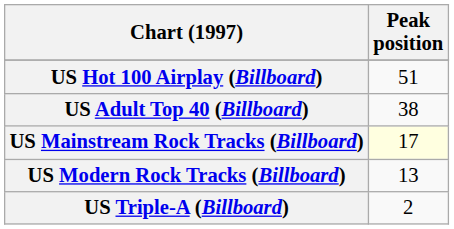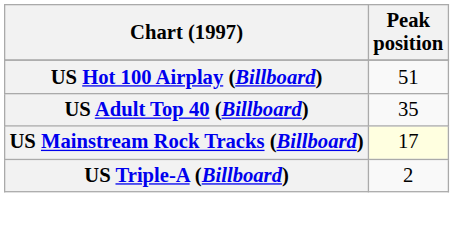 <table class="wikitable sortable plainrowheaders" style="text-align:center">
 <tr>
 <th>Chart (1997)</th>
 <th>Peak<br>position</th>
 </tr>
 <tr>
 </tr>
 <tr>
 </tr>
 <tr>
 <th scope="row">US <a href='#'>Hot 100 Airplay</a> (<em><a href='#'>Billboard</a></em>)</th>
 <td>51</td>
 </tr>
 <tr>
 <th scope="row">US <a href='#'>Adult Top 40</a> (<em><a href='#'>Billboard</a></em>)</th>
-<td>38</td>
+<td>35</td>
 </tr>
 <tr>
 <th scope="row">US <a href='#'>Mainstream Rock Tracks</a> (<em><a href='#'>Billboard</a></em>)</th>
 <td style="background: lightyellow;">17</td>
 </tr>
 <tr>
-<th scope="row">US <a href='#'>Modern Rock Tracks</a> (<em><a href='#'>Billboard</a></em>)</th>
-<td>13</td>
-</tr>
-<tr>
 <th scope="row">US <a href='#'>Triple-A</a> (<em><a href='#'>Billboard</a></em>)</th>
 <td>2</td>
 </tr>
 </table>
